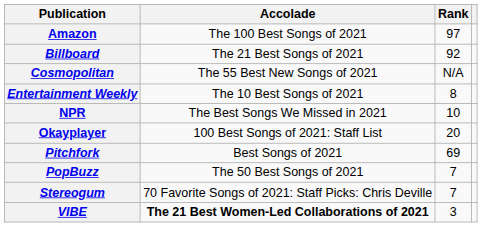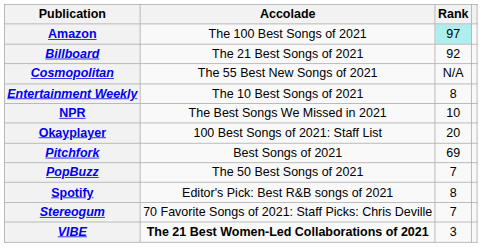 <table class="wikitable sortable plainrowheaders" style="text-align:center;">
 <tr>
 <th>Publication</th>
 <th class="unsortable">Accolade</th>
 <th>Rank</th>
 <th class="unsortable"></th>
 </tr>
 <tr>
 <th scope="row"><a href='#'>Amazon</a></th>
 <td>The 100 Best Songs of 2021</td>
-<td>97</td>
+<td style="background: paleturquoise;">97</td>
 <td></td>
 </tr>
 <tr>
 <th scope="row"><em><a href='#'>Billboard</a></em></th>
 <td>The 21 Best Songs of 2021</td>
 <td>92</td>
 <td></td>
 </tr>
 <tr>
 <th scope="row"><em><a href='#'>Cosmopolitan</a></em></th>
 <td>The 55 Best New Songs of 2021</td>
 <td>N/A</td>
 <td></td>
 </tr>
 <tr>
 <th scope="row"><em><a href='#'>Entertainment Weekly</a></em></th>
 <td>The 10 Best Songs of 2021</td>
 <td>8</td>
 <td></td>
 </tr>
 <tr>
 <th scope="row"><a href='#'>NPR</a></th>
 <td>The Best Songs We Missed in 2021</td>
 <td>10</td>
 <td></td>
 </tr>
 <tr>
 <th scope="row"><a href='#'>Okayplayer</a></th>
 <td>100 Best Songs of 2021: Staff List</td>
 <td>20</td>
 <td></td>
 </tr>
 <tr>
 <th scope="row"><em><a href='#'>Pitchfork</a></em></th>
 <td>Best Songs of 2021</td>
 <td>69</td>
 <td></td>
 </tr>
 <tr>
 <th scope="row"><em><a href='#'>PopBuzz</a></em></th>
 <td>The 50 Best Songs of 2021</td>
 <td>7</td>
 <td></td>
 </tr>
 <tr>
+<th scope="row"><a href='#'>Spotify</a></th>
+<td>Editor's Pick: Best R&B songs of 2021</td>
+<td>8</td>
+<td></td>
+</tr>
+<tr>
 <th scope="row"><em><a href='#'>Stereogum</a></em></th>
 <td>70 Favorite Songs of 2021: Staff Picks: Chris Deville</td>
 <td>7</td>
 <td></td>
 </tr>
 <tr>
 <th scope="row"><em><a href='#'>VIBE</a></em></th>
 <td><strong>The 21 Best Women-Led Collaborations of 2021</strong></td>
 <td>3</td>
 <td></td>
 </tr>
 </table>
